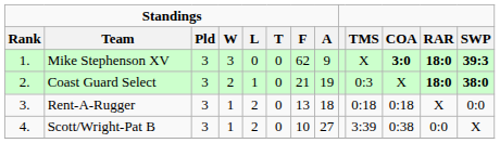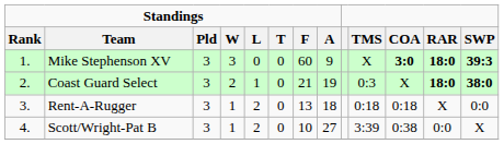 <table class="wikitable">
 <tr>
 <td colspan=8 align=center><strong>Standings</strong></td>
 <td colspan=6></td>
 </tr>
 <tr>
 <th bgcolor="#efefef">Rank</th>
 <th bgcolor="#efefef" width="160">Team</th>
 <th bgcolor="#efefef" width="20">Pld</th>
 <th bgcolor="#efefef" width="20">W</th>
 <th bgcolor="#efefef" width="20">L</th>
 <th bgcolor="#efefef" width="20">T</th>
 <th bgcolor="#efefef" width="20">F</th>
 <th bgcolor="#efefef" width="20">A</th>
 <th bgcolor="#efefef"></th>
 <th bgcolor="#efefef" width="20">TMS</th>
 <th bgcolor="#efefef" width="20">COA</th>
 <th bgcolor="#efefef" width="20">RAR</th>
 <th bgcolor="#efefef" width="20">SWP</th>
 </tr>
 <tr align=center bgcolor=#ccffcc>
 <td>1.</td>
 <td align=left>Mike Stephenson XV</td>
 <td>3</td>
 <td>3</td>
 <td>0</td>
 <td>0</td>
-<td>62</td>
+<td>60</td>
 <td>9</td>
 <td></td>
 <td>X</td>
 <td><strong>3:0</strong></td>
 <td><strong>18:0</strong></td>
 <td><strong>39:3</strong></td>
 </tr>
 <tr align=center bgcolor=#ccffcc>
 <td>2.</td>
 <td align=left>Coast Guard Select</td>
 <td>3</td>
 <td>2</td>
 <td>1</td>
 <td>0</td>
 <td>21</td>
 <td>19</td>
 <td></td>
 <td>0:3</td>
 <td>X</td>
 <td><strong>18:0</strong></td>
 <td><strong>38:0</strong></td>
 </tr>
 <tr align=center>
 <td>3.</td>
 <td align=left>Rent-A-Rugger</td>
 <td>3</td>
 <td>1</td>
 <td>2</td>
 <td>0</td>
 <td>13</td>
 <td>18</td>
 <td></td>
 <td>0:18</td>
 <td>0:18</td>
 <td>X</td>
 <td>0:0</td>
 </tr>
 <tr align=center>
 <td>4.</td>
 <td align=left>Scott/Wright-Pat B</td>
 <td>3</td>
 <td>1</td>
 <td>2</td>
 <td>0</td>
 <td>10</td>
 <td>27</td>
 <td></td>
 <td>3:39</td>
 <td>0:38</td>
 <td>0:0</td>
 <td>X</td>
 </tr>
 <tr align=center>
 </tr>
 </table>
